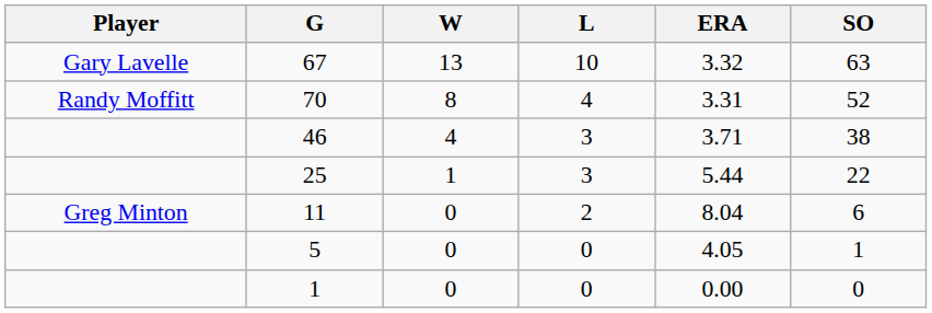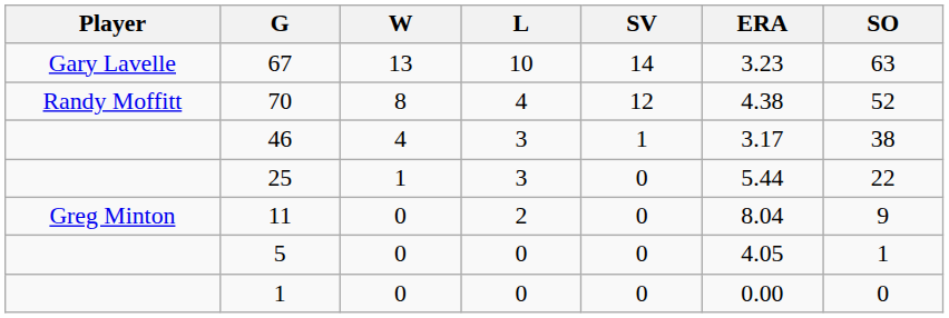 <table class="wikitable sortable">
 <tr>
 <th bgcolor="#DDDDFF" width="16%">Player</th>
 <th bgcolor="#DDDDFF" width="9%">G</th>
 <th bgcolor="#DDDDFF" width="9%">W</th>
 <th bgcolor="#DDDDFF" width="9%">L</th>
+<th bgcolor="#DDDDFF" width="9%">SV</th>
 <th bgcolor="#DDDDFF" width="9%">ERA</th>
 <th bgcolor="#DDDDFF" width="9%">SO</th>
 </tr>
 <tr align="center">
 <td><a href='#'>Gary Lavelle</a></td>
 <td>67</td>
 <td>13</td>
 <td>10</td>
-<td>3.32</td>
+<td>14</td>
+<td>3.23</td>
 <td>63</td>
 </tr>
 <tr align=center>
 <td><a href='#'>Randy Moffitt</a></td>
 <td>70</td>
 <td>8</td>
 <td>4</td>
-<td>3.31</td>
+<td>12</td>
+<td>4.38</td>
 <td>52</td>
 </tr>
 <tr align="center">
 <td></td>
 <td>46</td>
 <td>4</td>
 <td>3</td>
-<td>3.71</td>
+<td>1</td>
+<td>3.17</td>
 <td>38</td>
 </tr>
 <tr align="center">
 <td></td>
 <td>25</td>
 <td>1</td>
 <td>3</td>
+<td>0</td>
 <td>5.44</td>
 <td>22</td>
 </tr>
 <tr align="center">
 <td><a href='#'>Greg Minton</a></td>
 <td>11</td>
 <td>0</td>
 <td>2</td>
+<td>0</td>
 <td>8.04</td>
-<td>6</td>
+<td>9</td>
 </tr>
 <tr align="center">
 <td></td>
 <td>5</td>
+<td>0</td>
 <td>0</td>
 <td>0</td>
 <td>4.05</td>
 <td>1</td>
 </tr>
 <tr align="center">
 <td></td>
 <td>1</td>
 <td>0</td>
 <td>0</td>
+<td>0</td>
 <td>0.00</td>
 <td>0</td>
 </tr>
 </table>
